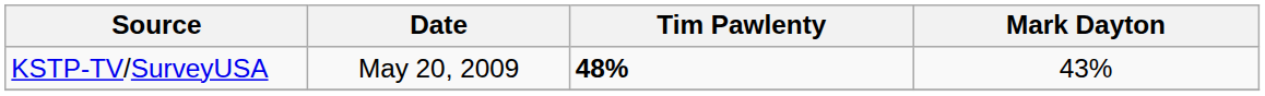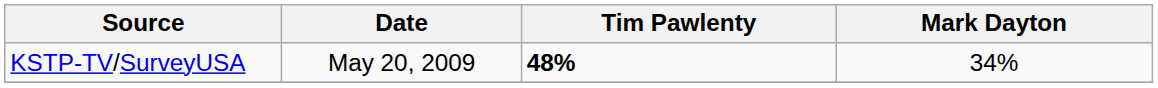 <table class="wikitable collapsible">
 <tr>
 <th width="175px">Source</th>
 <th width="150px" align="center">Date</th>
 <th width="200px" align="center">Tim Pawlenty</th>
 <th width="200px" align="center">Mark Dayton</th>
 </tr>
 <tr>
 <td><a href='#'>KSTP-TV</a>/<a href='#'>SurveyUSA</a></td>
 <td align="center">May 20, 2009</td>
 <td><strong>48%</strong></td>
-<td align="center">43%</td>
+<td align="center">34%</td>
 </tr>
 <tr>
 </tr>
 </table>
